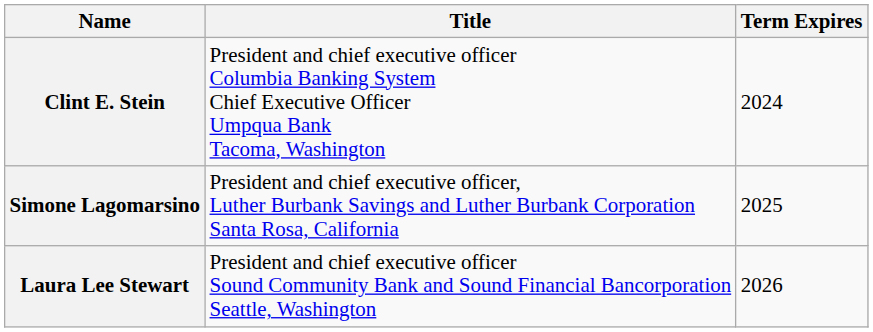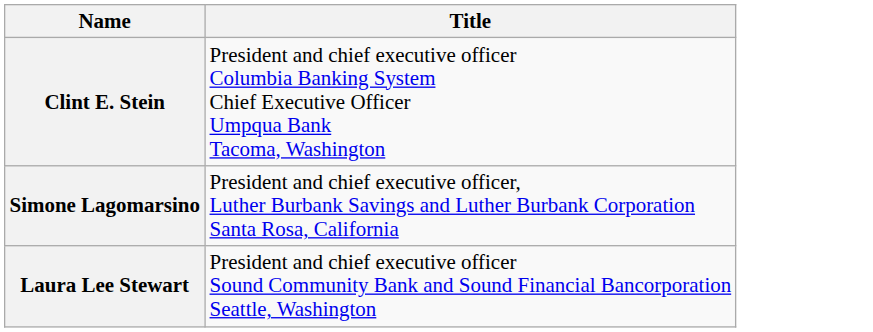 <table class="wikitable sortable">
 <tr>
 <th>Name</th>
 <th>Title</th>
-<th>Term Expires</th>
 </tr>
 <tr>
 <th>Clint E. Stein</th>
 <td>President and chief executive officer <br><a href='#'>Columbia Banking System</a><br>Chief Executive Officer<br><a href='#'>Umpqua Bank</a><br><a href='#'>Tacoma, Washington</a></td>
-<td>2024</td>
 </tr>
 <tr>
 <th>Simone Lagomarsino</th>
 <td>President and chief executive officer, <br><a href='#'>Luther Burbank Savings and Luther Burbank Corporation</a><br><a href='#'>Santa Rosa, California</a></td>
-<td>2025</td>
 </tr>
 <tr>
 <th>Laura Lee Stewart</th>
 <td>President and chief executive officer <br><a href='#'>Sound Community Bank and Sound Financial Bancorporation</a><br><a href='#'>Seattle, Washington</a></td>
-<td>2026</td>
 </tr>
 </table>
